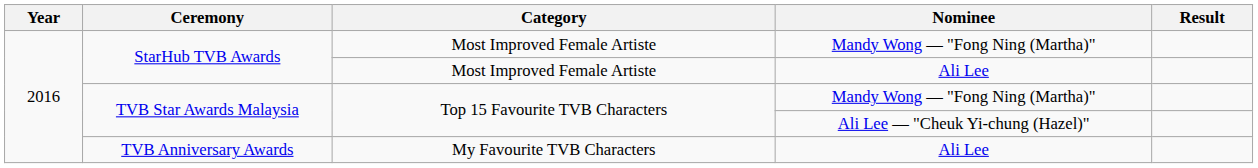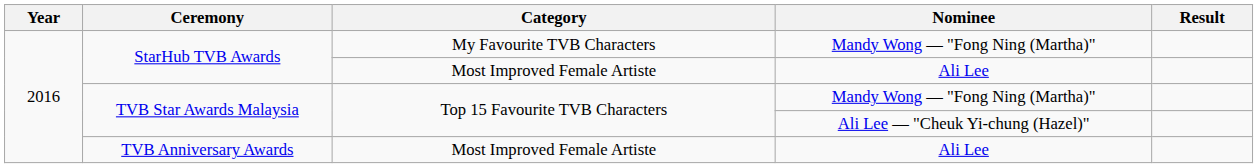 <table class="wikitable" style="width:95%;">
 <tr>
 <th style="width:45px;">Year</th>
 <th style="width:160px;">Ceremony</th>
 <th style="width:290px;">Category</th>
 <th style="width:245px;">Nominee</th>
 <th style="width:60px;">Result</th>
 </tr>
 <tr>
 <td align="center" rowspan=5>2016</td>
 <td align="center" rowspan=2><a href='#'>StarHub TVB Awards</a></td>
-<td align="center">Most Improved Female Artiste</td>
+<td align="center">My Favourite TVB Characters</td>
 <td align="center"><a href='#'>Mandy Wong</a> — "Fong Ning (Martha)"</td>
 <td></td>
 </tr>
 <tr>
 <td align="center">Most Improved Female Artiste</td>
 <td align="center"><a href='#'>Ali Lee</a></td>
 <td></td>
 </tr>
 <tr>
 <td align="center" rowspan=2><a href='#'>TVB Star Awards Malaysia</a></td>
 <td align="center" rowspan=2>Top 15 Favourite TVB Characters</td>
 <td align="center"><a href='#'>Mandy Wong</a> — "Fong Ning (Martha)"</td>
 <td></td>
 </tr>
 <tr>
 <td align="center"><a href='#'>Ali Lee</a> — "Cheuk Yi-chung (Hazel)"</td>
 <td></td>
 </tr>
 <tr>
 <td align="center"><a href='#'>TVB Anniversary Awards</a></td>
-<td align="center">My Favourite TVB Characters</td>
+<td align="center">Most Improved Female Artiste</td>
 <td align="center"><a href='#'>Ali Lee</a></td>
 <td></td>
 </tr>
 </table>
